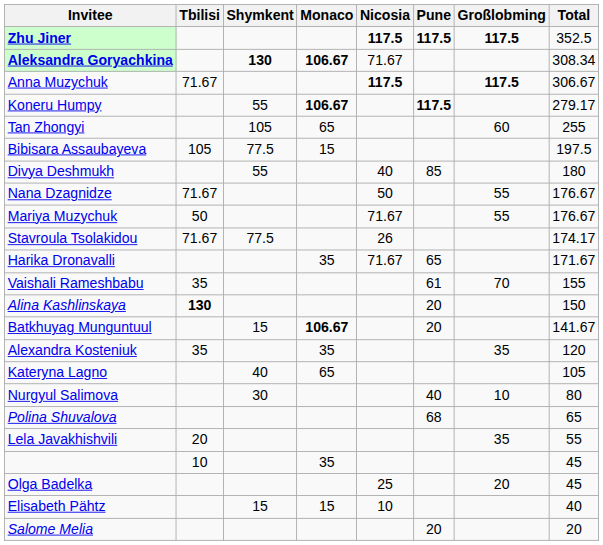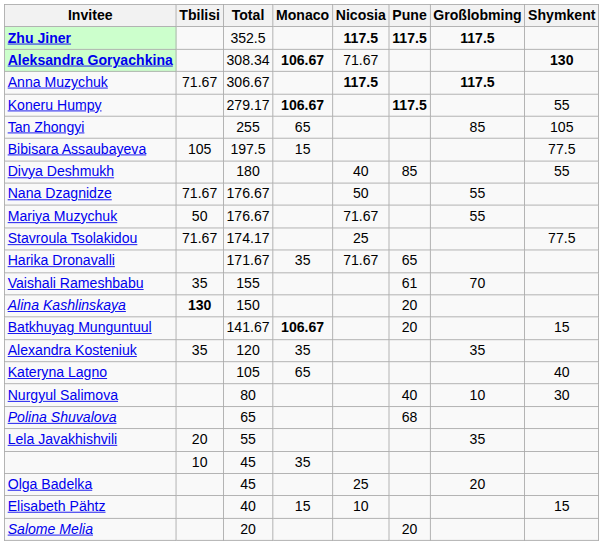 <table class="wikitable sortable" style="text-align:center;">
 <tr>
 <th>Invitee</th>
 <th>Tbilisi</th>
-<th>Shymkent</th>
+<th>Total</th>
 <th>Monaco</th>
 <th>Nicosia</th>
 <th>Pune</th>
 <th>Großlobming</th>
-<th>Total</th>
+<th>Shymkent</th>
 </tr>
 <tr>
 <td style="text-align:left;background:#ccffcc;"><strong> <a href='#'>Zhu Jiner</a></strong></td>
 <td></td>
-<td></td>
+<td>352.5</td>
 <td></td>
 <td><strong>117.5</strong></td>
 <td><strong>117.5</strong></td>
 <td><strong>117.5</strong></td>
-<td>352.5</td>
+<td></td>
 </tr>
 <tr>
 <td style="text-align:left;background:#ccffcc;"><strong> <a href='#'>Aleksandra Goryachkina</a></strong></td>
 <td></td>
-<td><strong>130</strong></td>
+<td>308.34</td>
 <td><strong>106.67</strong></td>
 <td>71.67</td>
 <td></td>
 <td></td>
-<td>308.34</td>
+<td><strong>130</strong></td>
 </tr>
 <tr>
 <td align="left"> <a href='#'>Anna Muzychuk</a></td>
 <td>71.67</td>
-<td></td>
+<td>306.67</td>
 <td></td>
 <td><strong>117.5</strong></td>
 <td></td>
 <td><strong>117.5</strong></td>
-<td>306.67</td>
+<td></td>
 </tr>
 <tr>
 <td align=left> <a href='#'>Koneru Humpy</a></td>
 <td></td>
-<td>55</td>
+<td>279.17</td>
 <td><strong>106.67</strong></td>
 <td></td>
 <td><strong>117.5</strong></td>
 <td></td>
-<td>279.17</td>
+<td>55</td>
 </tr>
 <tr>
 <td align="left"> <a href='#'>Tan Zhongyi</a></td>
+<td></td>
+<td>255</td>
+<td>65</td>
+<td></td>
+<td></td>
+<td>85</td>
+<td>105</td>
+</tr>
+<tr>
+<td align=left> <a href='#'>Bibisara Assaubayeva</a></td>
+<td>105</td>
+<td>197.5</td>
+<td>15</td>
+<td></td>
+<td></td>
+<td></td>
+<td>77.5</td>
+</tr>
+<tr>
+<td align=left> <a href='#'>Divya Deshmukh</a></td>
+<td></td>
+<td>180</td>
+<td></td>
+<td>40</td>
+<td>85</td>
+<td></td>
+<td>55</td>
+</tr>
+<tr>
+<td align="left"> <a href='#'>Nana Dzagnidze</a></td>
+<td>71.67</td>
+<td>176.67</td>
+<td></td>
+<td>50</td>
+<td></td>
+<td>55</td>
+<td></td>
+</tr>
+<tr>
+<td align="left"> <a href='#'>Mariya Muzychuk</a></td>
+<td>50</td>
+<td>176.67</td>
+<td></td>
+<td>71.67</td>
+<td></td>
+<td>55</td>
+<td></td>
+</tr>
+<tr>
+<td align=left> <a href='#'>Stavroula Tsolakidou</a></td>
+<td>71.67</td>
+<td>174.17</td>
+<td></td>
+<td>25</td>
+<td></td>
+<td></td>
+<td>77.5</td>
+</tr>
+<tr>
+<td align=left> <a href='#'>Harika Dronavalli</a></td>
+<td></td>
+<td>171.67</td>
+<td>35</td>
+<td>71.67</td>
+<td>65</td>
+<td></td>
+<td></td>
+</tr>
+<tr>
+<td align="left"> <a href='#'>Vaishali Rameshbabu</a></td>
+<td>35</td>
+<td>155</td>
+<td></td>
+<td></td>
+<td>61</td>
+<td>70</td>
+<td></td>
+</tr>
+<tr>
+<td align=left> <em><a href='#'>Alina Kashlinskaya</a></em></td>
+<td><strong>130</strong></td>
+<td>150</td>
+<td></td>
+<td></td>
+<td>20</td>
+<td></td>
+<td></td>
+</tr>
+<tr>
+<td align=left> <a href='#'>Batkhuyag Munguntuul</a></td>
+<td></td>
+<td>141.67</td>
+<td><strong>106.67</strong></td>
+<td></td>
+<td>20</td>
+<td></td>
+<td>15</td>
+</tr>
+<tr>
+<td align="left"> <a href='#'>Alexandra Kosteniuk</a></td>
+<td>35</td>
+<td>120</td>
+<td>35</td>
+<td></td>
+<td></td>
+<td>35</td>
+<td></td>
+</tr>
+<tr>
+<td align=left> <a href='#'>Kateryna Lagno</a></td>
 <td></td>
 <td>105</td>
 <td>65</td>
 <td></td>
 <td></td>
-<td>60</td>
-<td>255</td>
+<td></td>
+<td>40</td>
 </tr>
 <tr>
-<td align=left> <a href='#'>Bibisara Assaubayeva</a></td>
-<td>105</td>
-<td>77.5</td>
-<td>15</td>
+<td align="left"> <a href='#'>Nurgyul Salimova</a></td>
+<td></td>
+<td>80</td>
+<td></td>
+<td></td>
+<td>40</td>
+<td>10</td>
+<td>30</td>
+</tr>
+<tr>
+<td align=left> <em><a href='#'>Polina Shuvalova</a></em></td>
+<td></td>
+<td>65</td>
+<td></td>
+<td></td>
+<td>68</td>
+<td></td>
+<td></td>
+</tr>
+<tr>
+<td align="left"> <a href='#'>Lela Javakhishvili</a></td>
+<td>20</td>
+<td>55</td>
 <td></td>
 <td></td>
 <td></td>
-<td>197.5</td>
+<td>35</td>
+<td></td>
 </tr>
 <tr>
-<td align=left> <a href='#'>Divya Deshmukh</a></td>
-<td></td>
-<td>55</td>
-<td></td>
-<td>40</td>
-<td>85</td>
-<td></td>
-<td>180</td>
-</tr>
-<tr>
-<td align="left"> <a href='#'>Nana Dzagnidze</a></td>
-<td>71.67</td>
-<td></td>
-<td></td>
-<td>50</td>
-<td></td>
-<td>55</td>
-<td>176.67</td>
-</tr>
-<tr>
-<td align="left"> <a href='#'>Mariya Muzychuk</a></td>
-<td>50</td>
-<td></td>
-<td></td>
-<td>71.67</td>
-<td></td>
-<td>55</td>
-<td>176.67</td>
-</tr>
-<tr>
-<td align=left> <a href='#'>Stavroula Tsolakidou</a></td>
-<td>71.67</td>
-<td>77.5</td>
-<td></td>
-<td>26</td>
-<td></td>
-<td></td>
-<td>174.17</td>
-</tr>
-<tr>
-<td align=left> <a href='#'>Harika Dronavalli</a></td>
-<td></td>
-<td></td>
-<td>35</td>
-<td>71.67</td>
-<td>65</td>
-<td></td>
-<td>171.67</td>
-</tr>
-<tr>
-<td align="left"> <a href='#'>Vaishali Rameshbabu</a></td>
+<td align=left></td>
+<td>10</td>
+<td>45</td>
 <td>35</td>
 <td></td>
 <td></td>
 <td></td>
-<td>61</td>
-<td>70</td>
-<td>155</td>
+<td></td>
 </tr>
 <tr>
-<td align=left> <em><a href='#'>Alina Kashlinskaya</a></em></td>
-<td><strong>130</strong></td>
+<td align="left"> <a href='#'>Olga Badelka</a></td>
 <td></td>
+<td>45</td>
+<td></td>
+<td>25</td>
+<td></td>
+<td>20</td>
+<td></td>
+</tr>
+<tr>
+<td align=left> <a href='#'>Elisabeth Pähtz</a></td>
+<td></td>
+<td>40</td>
+<td>15</td>
+<td>10</td>
+<td></td>
+<td></td>
+<td>15</td>
+</tr>
+<tr>
+<td align=left> <em><a href='#'>Salome Melia</a></em></td>
+<td></td>
+<td>20</td>
 <td></td>
 <td></td>
 <td>20</td>
 <td></td>
-<td>150</td>
-</tr>
-<tr>
-<td align=left> <a href='#'>Batkhuyag Munguntuul</a></td>
 <td></td>
-<td>15</td>
-<td><strong>106.67</strong></td>
-<td></td>
-<td>20</td>
-<td></td>
-<td>141.67</td>
-</tr>
-<tr>
-<td align="left"> <a href='#'>Alexandra Kosteniuk</a></td>
-<td>35</td>
-<td></td>
-<td>35</td>
-<td></td>
-<td></td>
-<td>35</td>
-<td>120</td>
-</tr>
-<tr>
-<td align=left> <a href='#'>Kateryna Lagno</a></td>
-<td></td>
-<td>40</td>
-<td>65</td>
-<td></td>
-<td></td>
-<td></td>
-<td>105</td>
-</tr>
-<tr>
-<td align="left"> <a href='#'>Nurgyul Salimova</a></td>
-<td></td>
-<td>30</td>
-<td></td>
-<td></td>
-<td>40</td>
-<td>10</td>
-<td>80</td>
-</tr>
-<tr>
-<td align=left> <em><a href='#'>Polina Shuvalova</a></em></td>
-<td></td>
-<td></td>
-<td></td>
-<td></td>
-<td>68</td>
-<td></td>
-<td>65</td>
-</tr>
-<tr>
-<td align="left"> <a href='#'>Lela Javakhishvili</a></td>
-<td>20</td>
-<td></td>
-<td></td>
-<td></td>
-<td></td>
-<td>35</td>
-<td>55</td>
-</tr>
-<tr>
-<td align=left></td>
-<td>10</td>
-<td></td>
-<td>35</td>
-<td></td>
-<td></td>
-<td></td>
-<td>45</td>
-</tr>
-<tr>
-<td align="left"> <a href='#'>Olga Badelka</a></td>
-<td></td>
-<td></td>
-<td></td>
-<td>25</td>
-<td></td>
-<td>20</td>
-<td>45</td>
-</tr>
-<tr>
-<td align=left> <a href='#'>Elisabeth Pähtz</a></td>
-<td></td>
-<td>15</td>
-<td>15</td>
-<td>10</td>
-<td></td>
-<td></td>
-<td>40</td>
-</tr>
-<tr>
-<td align=left> <em><a href='#'>Salome Melia</a></em></td>
-<td></td>
-<td></td>
-<td></td>
-<td></td>
-<td>20</td>
-<td></td>
-<td>20</td>
 </tr>
 </table>
